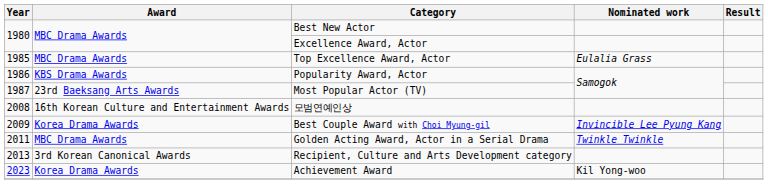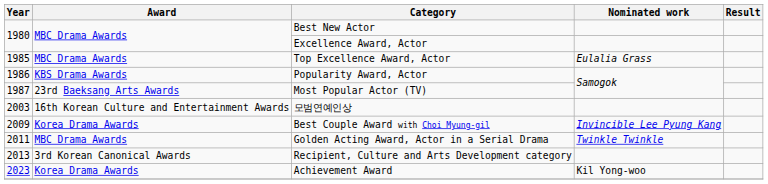 <table class="wikitable">
 <tr>
 <th>Year</th>
 <th>Award</th>
 <th>Category</th>
 <th>Nominated work</th>
 <th>Result</th>
 </tr>
 <tr>
 <td rowspan=2>1980</td>
 <td rowspan=2><a href='#'>MBC Drama Awards</a></td>
 <td>Best New Actor</td>
 <td></td>
 <td></td>
 </tr>
 <tr>
 <td>Excellence Award, Actor</td>
 <td></td>
 <td></td>
 </tr>
 <tr>
 <td>1985</td>
 <td><a href='#'>MBC Drama Awards</a></td>
 <td>Top Excellence Award, Actor</td>
 <td><em>Eulalia Grass</em></td>
 <td></td>
 </tr>
 <tr>
 <td>1986</td>
 <td><a href='#'>KBS Drama Awards</a></td>
 <td>Popularity Award, Actor</td>
 <td rowspan=2><em>Samogok</em></td>
 <td></td>
 </tr>
 <tr>
 <td>1987</td>
 <td>23rd <a href='#'>Baeksang Arts Awards</a></td>
 <td>Most Popular Actor (TV)</td>
 <td></td>
 </tr>
 <tr>
-<td>2008</td>
+<td>2003</td>
 <td>16th Korean Culture and Entertainment Awards</td>
 <td>모범연예인상</td>
 <td></td>
 <td></td>
 </tr>
 <tr>
 <td>2009</td>
 <td><a href='#'>Korea Drama Awards</a></td>
 <td>Best Couple Award <small>with <a href='#'>Choi Myung-gil</a></small></td>
 <td><em><a href='#'>Invincible Lee Pyung Kang</a></em></td>
 <td></td>
 </tr>
 <tr>
 <td>2011</td>
 <td><a href='#'>MBC Drama Awards</a></td>
 <td>Golden Acting Award, Actor in a Serial Drama</td>
 <td><em><a href='#'>Twinkle Twinkle</a></em></td>
 <td></td>
 </tr>
 <tr>
 <td>2013</td>
 <td>3rd Korean Canonical Awards</td>
 <td>Recipient, Culture and Arts Development category</td>
 <td></td>
 <td></td>
 </tr>
 <tr>
 <td><a href='#'>2023</a></td>
 <td><a href='#'>Korea Drama Awards</a></td>
 <td>Achievement Award</td>
 <td>Kil Yong-woo</td>
 <td></td>
 </tr>
 <tr>
 </tr>
 </table>
